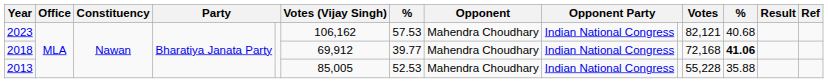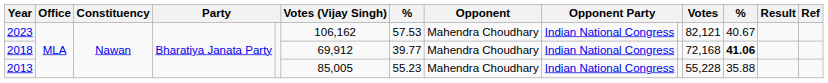 <table class="wikitable" style="width:90%; text-align: center;">
 <tr>
 <th>Year</th>
 <th>Office</th>
 <th>Constituency</th>
 <th colspan=2>Party</th>
 <th>Votes (Vijay Singh)</th>
 <th>%</th>
 <th>Opponent</th>
 <th colspan=2>Opponent Party</th>
 <th>Votes</th>
 <th>%</th>
 <th>Result</th>
 <th>Ref</th>
 </tr>
 <tr>
 <td><a href='#'>2023</a></td>
 <td rowspan=3><a href='#'>MLA</a></td>
 <td rowspan=3><a href='#'>Nawan</a></td>
 <td rowspan=3><a href='#'>Bharatiya Janata Party</a></td>
 <td rowspan=3></td>
 <td>106,162</td>
 <td>57.53</td>
 <td>Mahendra Choudhary</td>
 <td><a href='#'>Indian National Congress</a></td>
 <td></td>
 <td>82,121</td>
-<td>40.68</td>
+<td>40.67</td>
 <td></td>
 <td></td>
 </tr>
 <tr>
 <td><a href='#'>2018</a></td>
 <td>69,912</td>
 <td>39.77</td>
 <td>Mahendra Choudhary</td>
 <td><a href='#'>Indian National Congress</a></td>
 <td></td>
 <td>72,168</td>
 <td><strong>41.06</strong></td>
 <td></td>
 <td></td>
 </tr>
 <tr>
 <td><a href='#'>2013</a></td>
 <td>85,005</td>
-<td>52.53</td>
+<td>55.23</td>
 <td>Mahendra Choudhary</td>
 <td><a href='#'>Indian National Congress</a></td>
 <td></td>
 <td>55,228</td>
 <td>35.88</td>
 <td></td>
 <td></td>
 </tr>
 </table>
